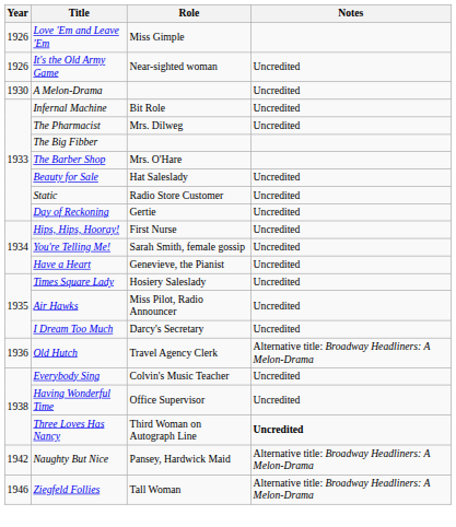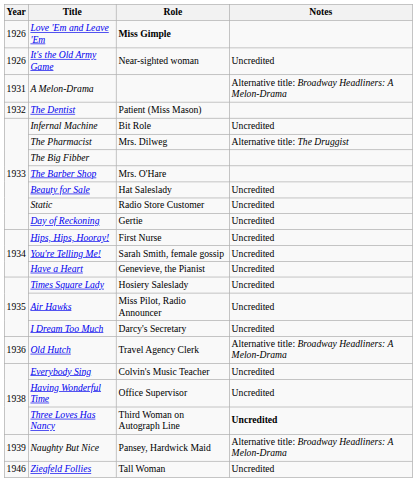 <table class="wikitable" style="font-size: 90%;">
 <tr>
 <th>Year</th>
 <th>Title</th>
 <th>Role</th>
 <th>Notes</th>
 </tr>
 <tr>
 <td>1926</td>
 <td><em><a href='#'>Love 'Em and Leave 'Em</a></em></td>
-<td>Miss Gimple</td>
+<td><strong>Miss Gimple</strong></td>
 <td></td>
 </tr>
 <tr>
 <td>1926</td>
 <td><em><a href='#'>It's the Old Army Game</a></em></td>
 <td>Near-sighted woman</td>
 <td>Uncredited</td>
 </tr>
 <tr>
-<td>1930</td>
+<td>1931</td>
 <td><em>A Melon-Drama</em></td>
 <td></td>
-<td>Uncredited</td>
+<td>Alternative title: <em>Broadway Headliners: A Melon-Drama</em></td>
+</tr>
+<tr>
+<td>1932</td>
+<td><em><a href='#'>The Dentist</a></em></td>
+<td>Patient (Miss Mason)</td>
+<td></td>
 </tr>
 <tr>
 <td rowspan=7>1933</td>
 <td><em>Infernal Machine</em></td>
 <td>Bit Role</td>
 <td>Uncredited</td>
 </tr>
 <tr>
 <td><em>The Pharmacist</em></td>
 <td>Mrs. Dilweg</td>
-<td>Uncredited</td>
+<td>Alternative title: <em>The Druggist</em></td>
 </tr>
 <tr>
 <td><em>The Big Fibber</em></td>
 <td></td>
 <td></td>
 </tr>
 <tr>
 <td><em><a href='#'>The Barber Shop</a></em></td>
 <td>Mrs. O'Hare</td>
 <td></td>
 </tr>
 <tr>
 <td><em><a href='#'>Beauty for Sale</a></em></td>
 <td>Hat Saleslady</td>
 <td>Uncredited</td>
 </tr>
 <tr>
 <td><em>Static</em></td>
 <td>Radio Store Customer</td>
 <td>Uncredited</td>
 </tr>
 <tr>
 <td><em><a href='#'>Day of Reckoning</a></em></td>
 <td>Gertie</td>
 <td>Uncredited</td>
 </tr>
 <tr>
 <td rowspan=3>1934</td>
 <td><em><a href='#'>Hips, Hips, Hooray!</a></em></td>
 <td>First Nurse</td>
 <td>Uncredited</td>
 </tr>
 <tr>
 <td><em><a href='#'>You're Telling Me!</a></em></td>
 <td>Sarah Smith, female gossip</td>
 <td>Uncredited</td>
 </tr>
 <tr>
 <td><em><a href='#'>Have a Heart</a></em></td>
 <td>Genevieve, the Pianist</td>
 <td>Uncredited</td>
 </tr>
 <tr>
 <td rowspan=3>1935</td>
 <td><em><a href='#'>Times Square Lady</a></em></td>
 <td>Hosiery Saleslady</td>
 <td>Uncredited</td>
 </tr>
 <tr>
 <td><em><a href='#'>Air Hawks</a></em></td>
 <td>Miss Pilot, Radio Announcer</td>
 <td>Uncredited</td>
 </tr>
 <tr>
 <td><em><a href='#'>I Dream Too Much</a></em></td>
 <td>Darcy's Secretary</td>
 <td>Uncredited</td>
 </tr>
 <tr>
 <td>1936</td>
 <td><em><a href='#'>Old Hutch</a></em></td>
 <td>Travel Agency Clerk</td>
 <td>Alternative title: <em>Broadway Headliners: A Melon-Drama</em></td>
 </tr>
 <tr>
 <td rowspan=3>1938</td>
 <td><em><a href='#'>Everybody Sing</a></em></td>
 <td>Colvin's Music Teacher</td>
 <td>Uncredited</td>
 </tr>
 <tr>
 <td><em><a href='#'>Having Wonderful Time</a></em></td>
 <td>Office Supervisor</td>
 <td>Uncredited</td>
 </tr>
 <tr>
 <td><em><a href='#'>Three Loves Has Nancy</a></em></td>
 <td>Third Woman on Autograph Line</td>
 <td><strong>Uncredited</strong></td>
 </tr>
 <tr>
-<td>1942</td>
+<td>1939</td>
 <td><em>Naughty But Nice</em></td>
 <td>Pansey, Hardwick Maid</td>
 <td>Alternative title: <em>Broadway Headliners: A Melon-Drama</em></td>
 </tr>
 <tr>
 <td>1946</td>
 <td><em><a href='#'>Ziegfeld Follies</a></em></td>
 <td>Tall Woman</td>
-<td>Alternative title: <em>Broadway Headliners: A Melon-Drama</em></td>
+<td>Uncredited</td>
 </tr>
 </table>
